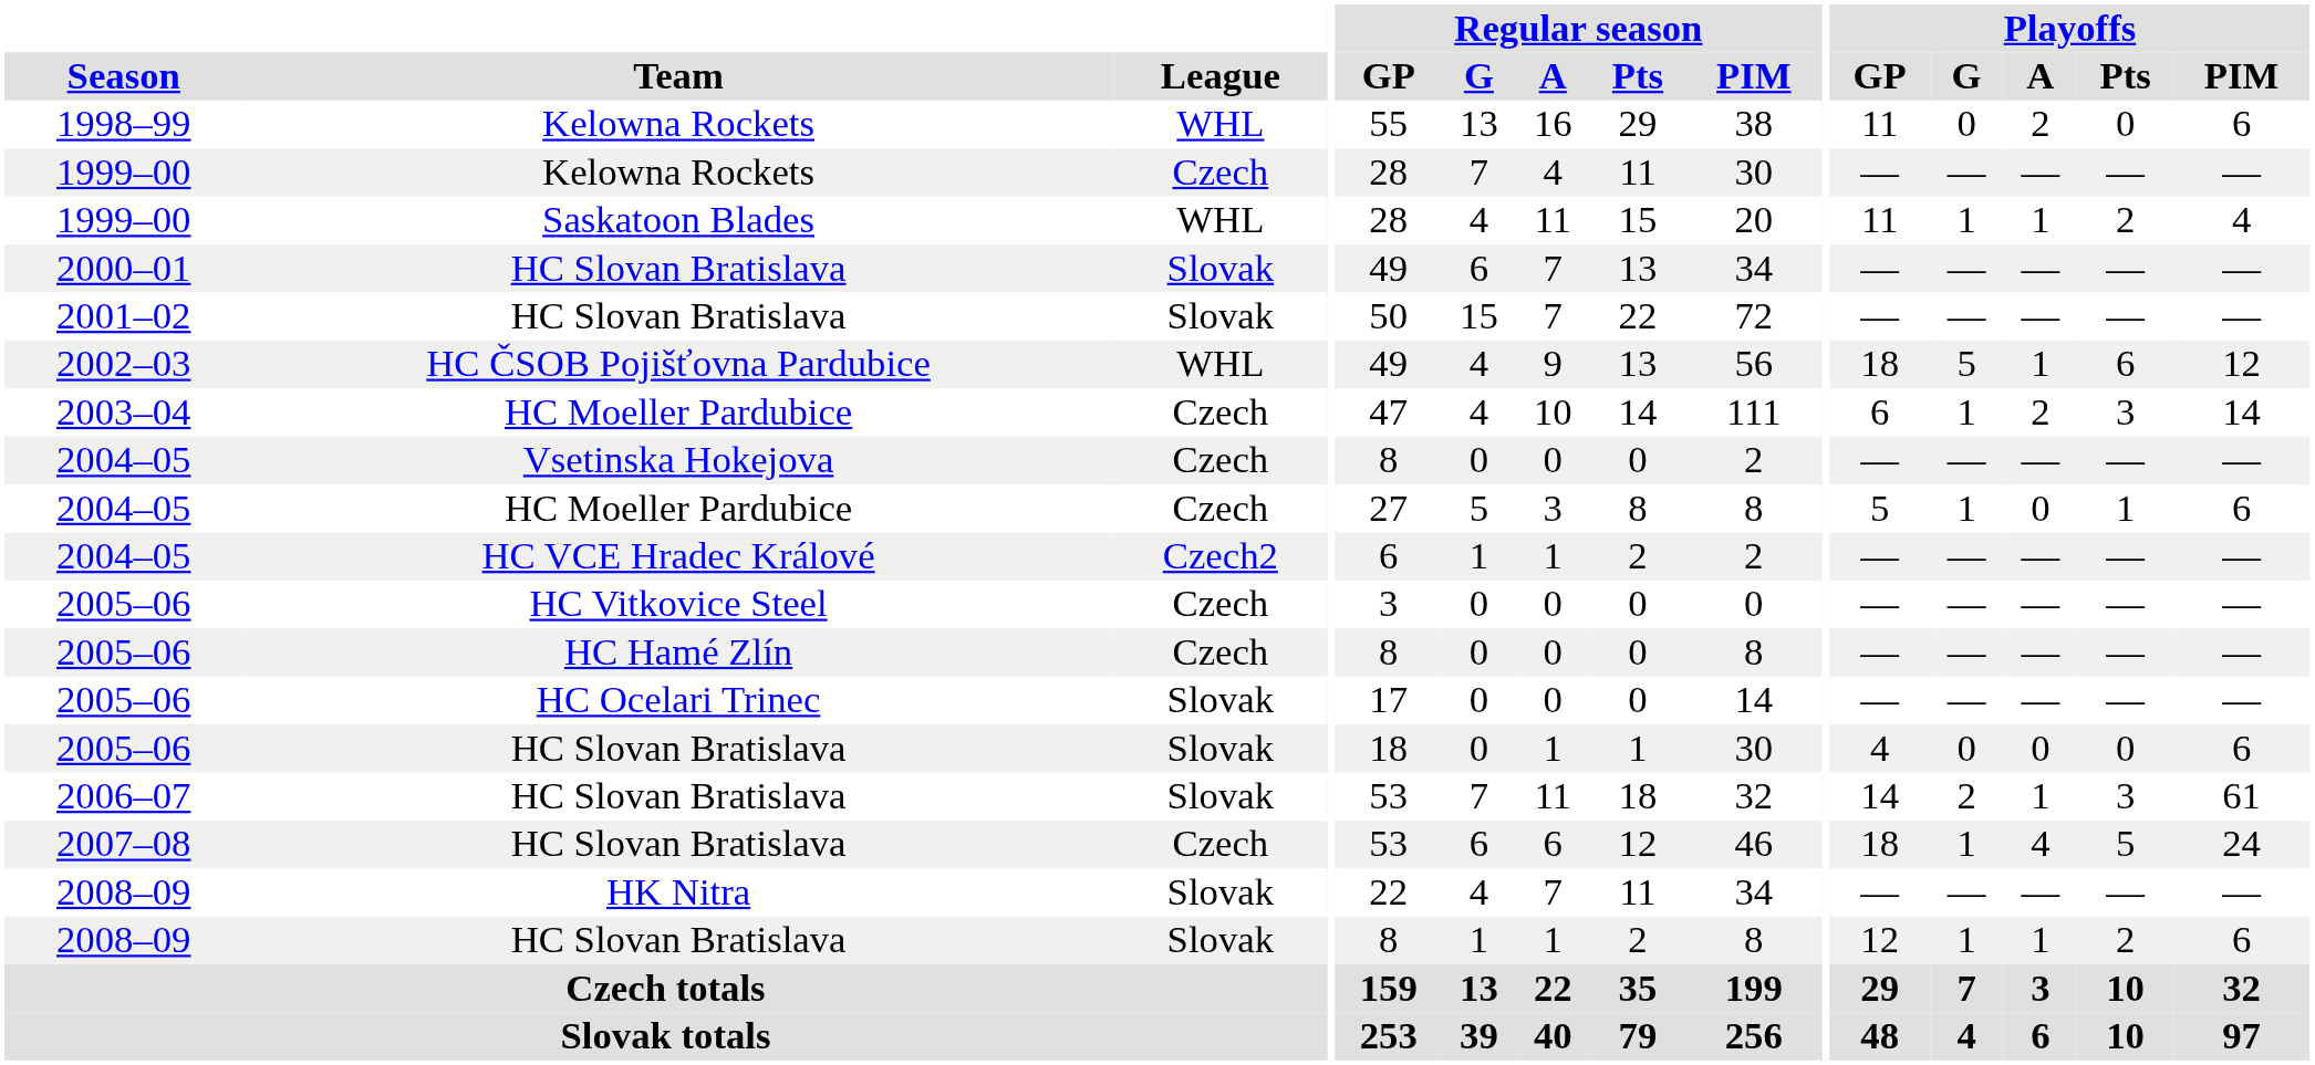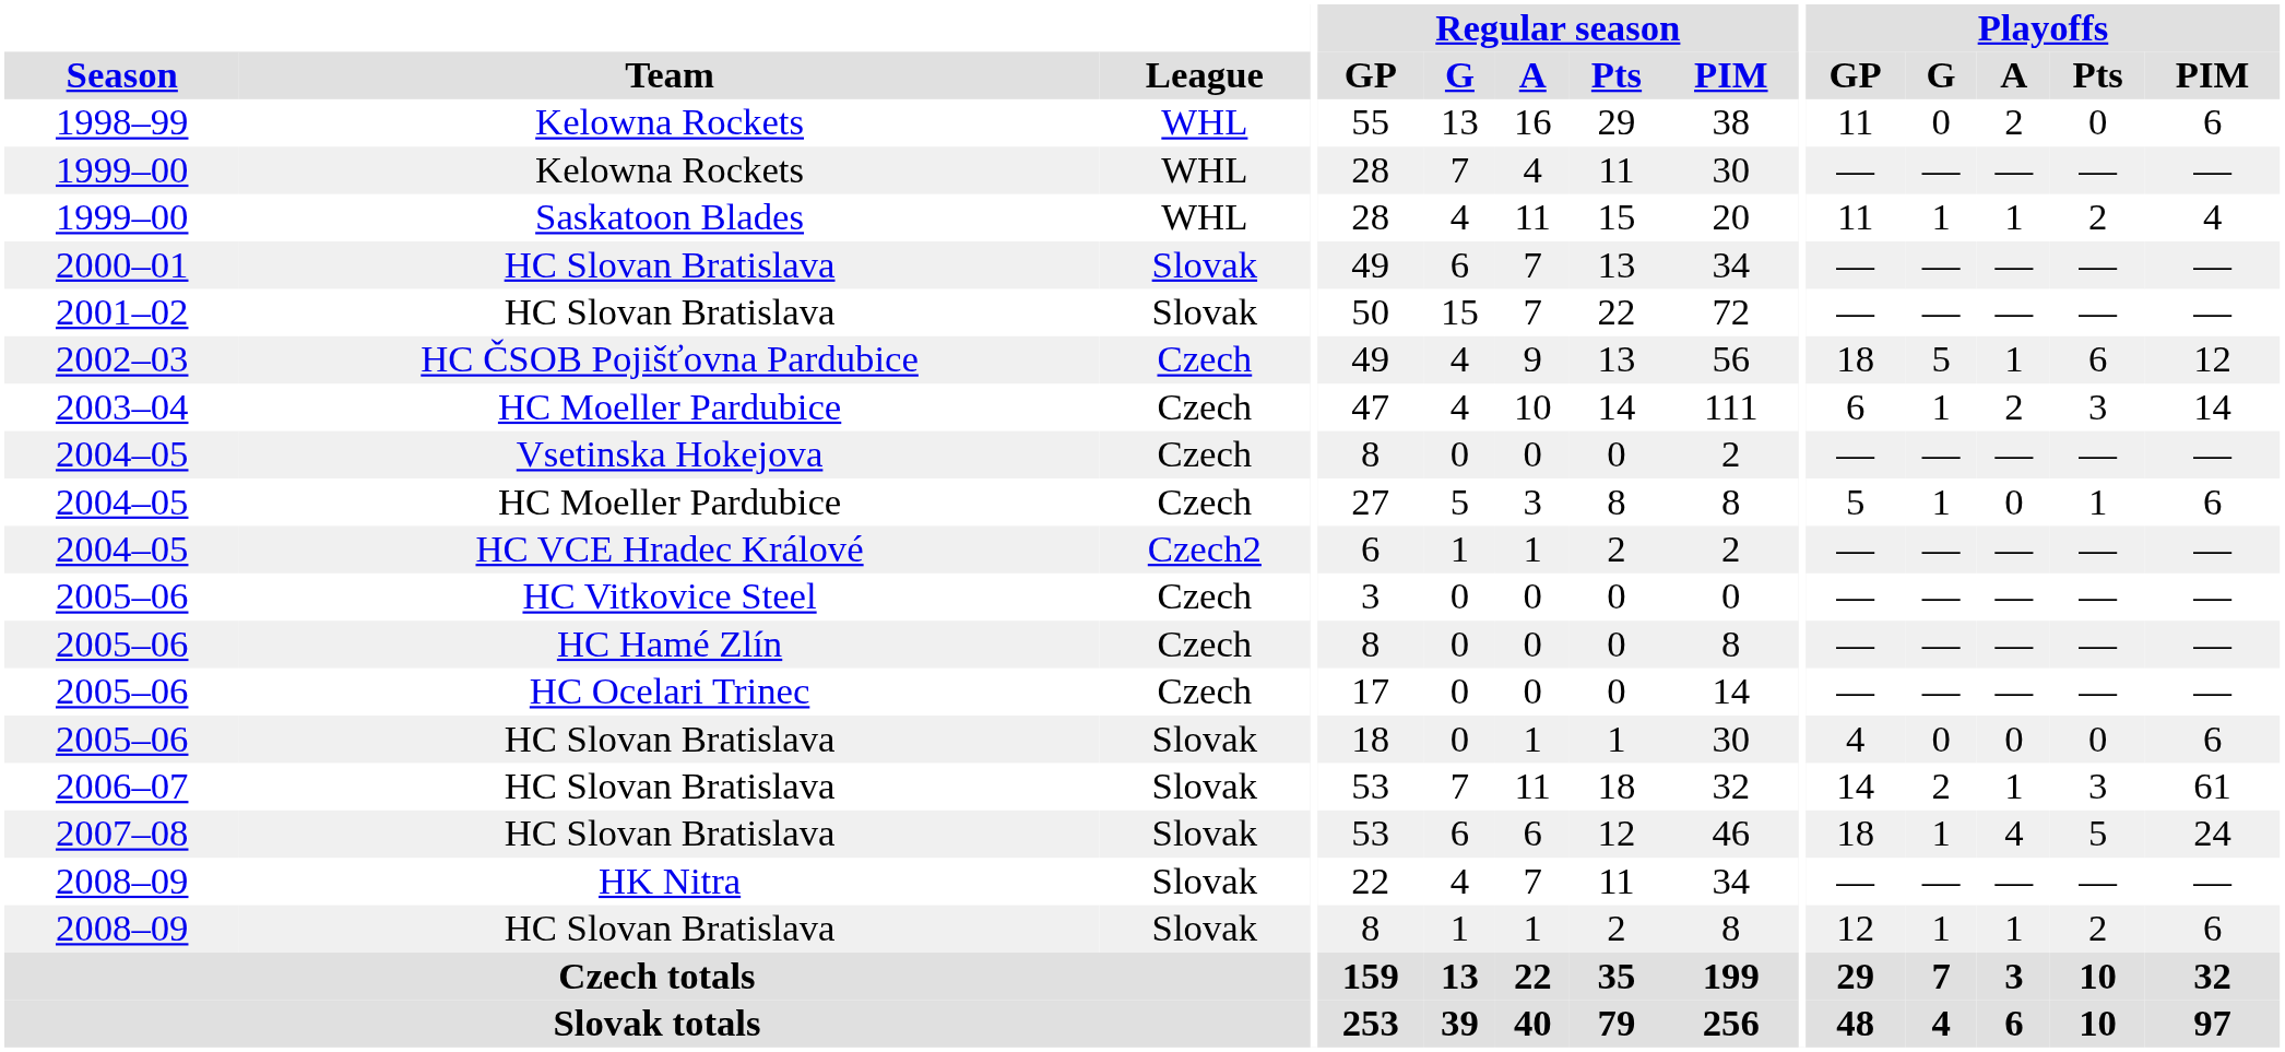 <table border="0" cellpadding="1" cellspacing="0" style="text-align:center; width:60em">
 <tr bgcolor="#e0e0e0">
 <th colspan="3" bgcolor="#ffffff"></th>
 <th rowspan="99" bgcolor="#ffffff"></th>
 <th colspan="5"><a href='#'>Regular season</a></th>
 <th rowspan="99" bgcolor="#ffffff"></th>
 <th colspan="5"><a href='#'>Playoffs</a></th>
 </tr>
 <tr bgcolor="#e0e0e0">
 <th><a href='#'>Season</a></th>
 <th>Team</th>
 <th>League</th>
 <th>GP</th>
 <th><a href='#'>G</a></th>
 <th><a href='#'>A</a></th>
 <th><a href='#'>Pts</a></th>
 <th><a href='#'>PIM</a></th>
 <th>GP</th>
 <th>G</th>
 <th>A</th>
 <th>Pts</th>
 <th>PIM</th>
 </tr>
 <tr>
 <td><a href='#'>1998–99</a></td>
 <td><a href='#'>Kelowna Rockets</a></td>
 <td><a href='#'>WHL</a></td>
 <td>55</td>
 <td>13</td>
 <td>16</td>
 <td>29</td>
 <td>38</td>
 <td>11</td>
 <td>0</td>
 <td>2</td>
 <td>0</td>
 <td>6</td>
 </tr>
 <tr bgcolor="#f0f0f0">
 <td><a href='#'>1999–00</a></td>
 <td>Kelowna Rockets</td>
-<td><a href='#'>Czech</a></td>
+<td>WHL</td>
 <td>28</td>
 <td>7</td>
 <td>4</td>
 <td>11</td>
 <td>30</td>
 <td>—</td>
 <td>—</td>
 <td>—</td>
 <td>—</td>
 <td>—</td>
 </tr>
 <tr>
 <td><a href='#'>1999–00</a></td>
 <td><a href='#'>Saskatoon Blades</a></td>
 <td>WHL</td>
 <td>28</td>
 <td>4</td>
 <td>11</td>
 <td>15</td>
 <td>20</td>
 <td>11</td>
 <td>1</td>
 <td>1</td>
 <td>2</td>
 <td>4</td>
 </tr>
 <tr bgcolor="#f0f0f0">
 <td><a href='#'>2000–01</a></td>
 <td><a href='#'>HC Slovan Bratislava</a></td>
 <td><a href='#'>Slovak</a></td>
 <td>49</td>
 <td>6</td>
 <td>7</td>
 <td>13</td>
 <td>34</td>
 <td>—</td>
 <td>—</td>
 <td>—</td>
 <td>—</td>
 <td>—</td>
 </tr>
 <tr>
 <td><a href='#'>2001–02</a></td>
 <td>HC Slovan Bratislava</td>
 <td>Slovak</td>
 <td>50</td>
 <td>15</td>
 <td>7</td>
 <td>22</td>
 <td>72</td>
 <td>—</td>
 <td>—</td>
 <td>—</td>
 <td>—</td>
 <td>—</td>
 </tr>
 <tr bgcolor="#f0f0f0">
 <td><a href='#'>2002–03</a></td>
 <td><a href='#'>HC ČSOB Pojišťovna Pardubice</a></td>
-<td>WHL</td>
+<td><a href='#'>Czech</a></td>
 <td>49</td>
 <td>4</td>
 <td>9</td>
 <td>13</td>
 <td>56</td>
 <td>18</td>
 <td>5</td>
 <td>1</td>
 <td>6</td>
 <td>12</td>
 </tr>
 <tr>
 <td><a href='#'>2003–04</a></td>
 <td><a href='#'>HC Moeller Pardubice</a></td>
 <td>Czech</td>
 <td>47</td>
 <td>4</td>
 <td>10</td>
 <td>14</td>
 <td>111</td>
 <td>6</td>
 <td>1</td>
 <td>2</td>
 <td>3</td>
 <td>14</td>
 </tr>
 <tr bgcolor="#f0f0f0">
 <td><a href='#'>2004–05</a></td>
 <td><a href='#'>Vsetinska Hokejova</a></td>
 <td>Czech</td>
 <td>8</td>
 <td>0</td>
 <td>0</td>
 <td>0</td>
 <td>2</td>
 <td>—</td>
 <td>—</td>
 <td>—</td>
 <td>—</td>
 <td>—</td>
 </tr>
 <tr>
 <td><a href='#'>2004–05</a></td>
 <td>HC Moeller Pardubice</td>
 <td>Czech</td>
 <td>27</td>
 <td>5</td>
 <td>3</td>
 <td>8</td>
 <td>8</td>
 <td>5</td>
 <td>1</td>
 <td>0</td>
 <td>1</td>
 <td>6</td>
 </tr>
 <tr bgcolor="#f0f0f0">
 <td><a href='#'>2004–05</a></td>
 <td><a href='#'>HC VCE Hradec Králové</a></td>
 <td><a href='#'>Czech2</a></td>
 <td>6</td>
 <td>1</td>
 <td>1</td>
 <td>2</td>
 <td>2</td>
 <td>—</td>
 <td>—</td>
 <td>—</td>
 <td>—</td>
 <td>—</td>
 </tr>
 <tr>
 <td><a href='#'>2005–06</a></td>
 <td><a href='#'>HC Vitkovice Steel</a></td>
 <td>Czech</td>
 <td>3</td>
 <td>0</td>
 <td>0</td>
 <td>0</td>
 <td>0</td>
 <td>—</td>
 <td>—</td>
 <td>—</td>
 <td>—</td>
 <td>—</td>
 </tr>
 <tr bgcolor="#f0f0f0">
 <td><a href='#'>2005–06</a></td>
 <td><a href='#'>HC Hamé Zlín</a></td>
 <td>Czech</td>
 <td>8</td>
 <td>0</td>
 <td>0</td>
 <td>0</td>
 <td>8</td>
 <td>—</td>
 <td>—</td>
 <td>—</td>
 <td>—</td>
 <td>—</td>
 </tr>
 <tr>
 <td><a href='#'>2005–06</a></td>
 <td><a href='#'>HC Ocelari Trinec</a></td>
-<td>Slovak</td>
+<td>Czech</td>
 <td>17</td>
 <td>0</td>
 <td>0</td>
 <td>0</td>
 <td>14</td>
 <td>—</td>
 <td>—</td>
 <td>—</td>
 <td>—</td>
 <td>—</td>
 </tr>
 <tr bgcolor="#f0f0f0">
 <td><a href='#'>2005–06</a></td>
 <td>HC Slovan Bratislava</td>
 <td>Slovak</td>
 <td>18</td>
 <td>0</td>
 <td>1</td>
 <td>1</td>
 <td>30</td>
 <td>4</td>
 <td>0</td>
 <td>0</td>
 <td>0</td>
 <td>6</td>
 </tr>
 <tr>
 <td><a href='#'>2006–07</a></td>
 <td>HC Slovan Bratislava</td>
 <td>Slovak</td>
 <td>53</td>
 <td>7</td>
 <td>11</td>
 <td>18</td>
 <td>32</td>
 <td>14</td>
 <td>2</td>
 <td>1</td>
 <td>3</td>
 <td>61</td>
 </tr>
 <tr bgcolor="#f0f0f0">
 <td><a href='#'>2007–08</a></td>
 <td>HC Slovan Bratislava</td>
-<td>Czech</td>
+<td>Slovak</td>
 <td>53</td>
 <td>6</td>
 <td>6</td>
 <td>12</td>
 <td>46</td>
 <td>18</td>
 <td>1</td>
 <td>4</td>
 <td>5</td>
 <td>24</td>
 </tr>
 <tr>
 <td><a href='#'>2008–09</a></td>
 <td><a href='#'>HK Nitra</a></td>
 <td>Slovak</td>
 <td>22</td>
 <td>4</td>
 <td>7</td>
 <td>11</td>
 <td>34</td>
 <td>—</td>
 <td>—</td>
 <td>—</td>
 <td>—</td>
 <td>—</td>
 </tr>
 <tr bgcolor="#f0f0f0">
 <td><a href='#'>2008–09</a></td>
 <td>HC Slovan Bratislava</td>
 <td>Slovak</td>
 <td>8</td>
 <td>1</td>
 <td>1</td>
 <td>2</td>
 <td>8</td>
 <td>12</td>
 <td>1</td>
 <td>1</td>
 <td>2</td>
 <td>6</td>
 </tr>
 <tr>
 </tr>
 <tr ALIGN="center" bgcolor="#e0e0e0">
 <th colspan="3">Czech totals</th>
 <th ALIGN="center">159</th>
 <th ALIGN="center">13</th>
 <th ALIGN="center">22</th>
 <th ALIGN="center">35</th>
 <th ALIGN="center">199</th>
 <th ALIGN="center">29</th>
 <th ALIGN="center">7</th>
 <th ALIGN="center">3</th>
 <th ALIGN="center">10</th>
 <th ALIGN="center">32</th>
 </tr>
 <tr>
 </tr>
 <tr ALIGN="center" bgcolor="#e0e0e0">
 <th colspan="3">Slovak totals</th>
 <th ALIGN="center">253</th>
 <th ALIGN="center">39</th>
 <th ALIGN="center">40</th>
 <th ALIGN="center">79</th>
 <th ALIGN="center">256</th>
 <th ALIGN="center">48</th>
 <th ALIGN="center">4</th>
 <th ALIGN="center">6</th>
 <th ALIGN="center">10</th>
 <th ALIGN="center">97</th>
 </tr>
 </table>
